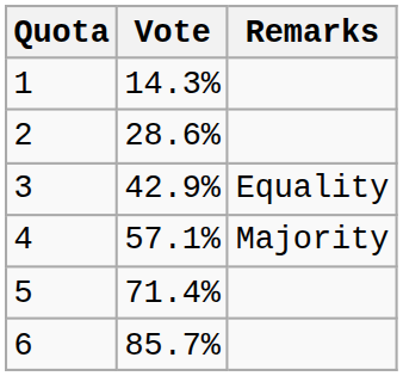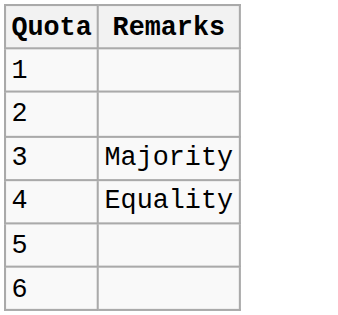 <table class="wikitable">
 <tr>
 <th>Quota</th>
-<th>Vote</th>
 <th>Remarks</th>
 </tr>
 <tr>
 <td>1</td>
-<td>14.3%</td>
 <td></td>
 </tr>
 <tr>
 <td>2</td>
-<td>28.6%</td>
 <td></td>
 </tr>
 <tr>
 <td>3</td>
-<td>42.9%</td>
+<td>Majority</td>
+</tr>
+<tr>
+<td>4</td>
 <td>Equality</td>
 </tr>
 <tr>
-<td>4</td>
-<td>57.1%</td>
-<td>Majority</td>
-</tr>
-<tr>
 <td>5</td>
-<td>71.4%</td>
 <td></td>
 </tr>
 <tr>
 <td>6</td>
-<td>85.7%</td>
 <td></td>
 </tr>
 </table>
